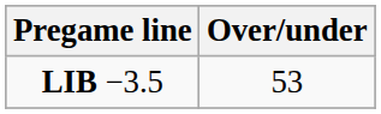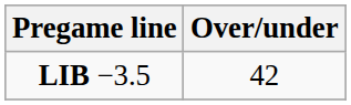 <table class="wikitable">
 <tr align="center">
 <th style=>Pregame line</th>
 <th style=>Over/under</th>
 </tr>
 <tr align="center">
 <td><strong>LIB</strong> −3.5</td>
-<td>53</td>
+<td>42</td>
 </tr>
 </table>
